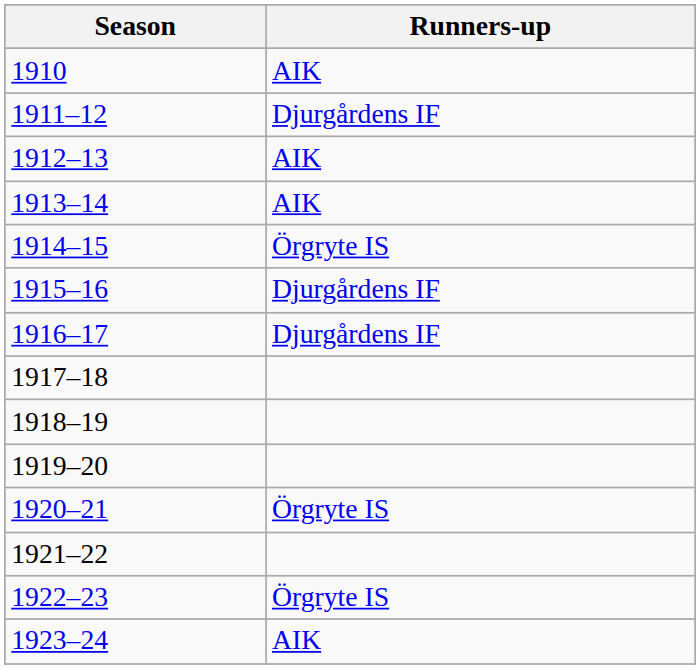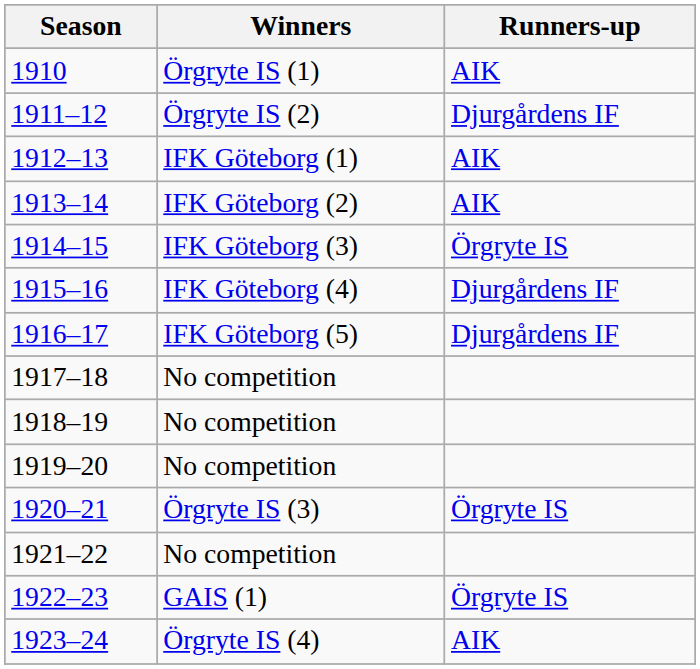 <table class="wikitable" style="width:400px;">
 <tr>
 <th>Season</th>
+<th>Winners</th>
 <th>Runners-up</th>
 </tr>
 <tr>
 <td><a href='#'>1910</a></td>
+<td><a href='#'>Örgryte IS</a> (1)</td>
 <td><a href='#'>AIK</a></td>
 </tr>
 <tr>
 <td><a href='#'>1911–12</a></td>
+<td><a href='#'>Örgryte IS</a> (2)</td>
 <td><a href='#'>Djurgårdens IF</a></td>
 </tr>
 <tr>
 <td><a href='#'>1912–13</a></td>
+<td><a href='#'>IFK Göteborg</a> (1)</td>
 <td><a href='#'>AIK</a></td>
 </tr>
 <tr>
 <td><a href='#'>1913–14</a></td>
+<td><a href='#'>IFK Göteborg</a> (2)</td>
 <td><a href='#'>AIK</a></td>
 </tr>
 <tr>
 <td><a href='#'>1914–15</a></td>
+<td><a href='#'>IFK Göteborg</a> (3)</td>
 <td><a href='#'>Örgryte IS</a></td>
 </tr>
 <tr>
 <td><a href='#'>1915–16</a></td>
+<td><a href='#'>IFK Göteborg</a> (4)</td>
 <td><a href='#'>Djurgårdens IF</a></td>
 </tr>
 <tr>
 <td><a href='#'>1916–17</a></td>
+<td><a href='#'>IFK Göteborg</a> (5)</td>
 <td><a href='#'>Djurgårdens IF</a></td>
 </tr>
 <tr>
 <td>1917–18</td>
+<td>No competition</td>
 <td></td>
 </tr>
 <tr>
 <td>1918–19</td>
+<td>No competition</td>
 <td></td>
 </tr>
 <tr>
 <td>1919–20</td>
+<td>No competition</td>
 <td></td>
 </tr>
 <tr>
 <td><a href='#'>1920–21</a></td>
+<td><a href='#'>Örgryte IS</a> (3)</td>
 <td><a href='#'>Örgryte IS</a></td>
 </tr>
 <tr>
 <td>1921–22</td>
+<td>No competition</td>
 <td></td>
 </tr>
 <tr>
 <td><a href='#'>1922–23</a></td>
+<td><a href='#'>GAIS</a> (1)</td>
 <td><a href='#'>Örgryte IS</a></td>
 </tr>
 <tr>
 <td><a href='#'>1923–24</a></td>
+<td><a href='#'>Örgryte IS</a> (4)</td>
 <td><a href='#'>AIK</a></td>
 </tr>
 </table>
